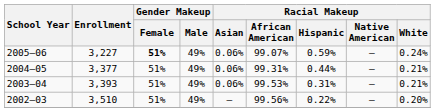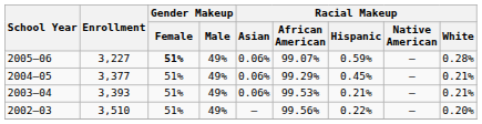 <table class="wikitable" style="font-size: 95%;">
 <tr>
 <th rowspan="2">School Year</th>
 <th rowspan="2">Enrollment</th>
 <th colspan="2">Gender Makeup</th>
 <th colspan="5">Racial Makeup</th>
 </tr>
 <tr>
 <th>Female</th>
 <th>Male</th>
 <th>Asian</th>
 <th>African <br>American</th>
 <th>Hispanic</th>
 <th>Native <br>American</th>
 <th>White</th>
 </tr>
 <tr>
 <td align="left">2005–06</td>
 <td align="center">3,227</td>
 <td align="center"><strong>51%</strong></td>
 <td align="center">49%</td>
 <td align="center">0.06%</td>
 <td align="center">99.07%</td>
 <td align="center">0.59%</td>
 <td align="center">–</td>
-<td align="center">0.24%</td>
+<td align="center">0.28%</td>
 </tr>
 <tr>
 <td align="left">2004–05</td>
 <td align="center">3,377</td>
 <td align="center">51%</td>
 <td align="center">49%</td>
 <td align="center">0.06%</td>
-<td align="center">99.31%</td>
-<td align="center">0.44%</td>
+<td align="center">99.29%</td>
+<td align="center">0.45%</td>
 <td align="center">–</td>
 <td align="center">0.21%</td>
 </tr>
 <tr>
 <td align="left">2003–04</td>
 <td align="center">3,393</td>
 <td align="center">51%</td>
 <td align="center">49%</td>
 <td align="center">0.06%</td>
 <td align="center">99.53%</td>
-<td align="center">0.31%</td>
+<td align="center">0.21%</td>
 <td align="center">–</td>
 <td align="center">0.21%</td>
 </tr>
 <tr>
 <td align="left">2002–03</td>
 <td align="center">3,510</td>
 <td align="center">51%</td>
 <td align="center">49%</td>
 <td align="center">–</td>
 <td align="center">99.56%</td>
 <td align="center">0.22%</td>
 <td align="center">–</td>
 <td align="center">0.20%</td>
 </tr>
 <tr>
 </tr>
 </table>
